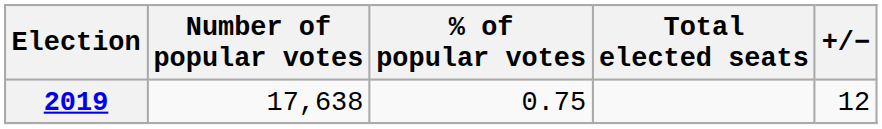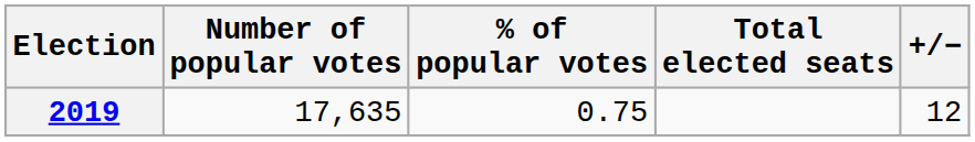 <table class="wikitable" style="text-align: right;">
 <tr align=center>
 <th>Election</th>
 <th>Number of<br>popular votes</th>
 <th>% of<br>popular votes</th>
 <th>Total<br>elected seats</th>
 <th>+/−</th>
 </tr>
 <tr>
 <th><a href='#'>2019</a></th>
-<td>17,638</td>
+<td>17,635</td>
 <td>0.75</td>
 <td></td>
 <td>12</td>
 </tr>
 <tr>
 </tr>
 </table>
